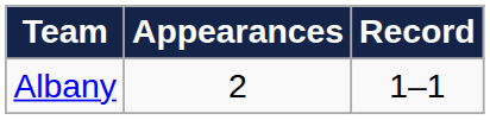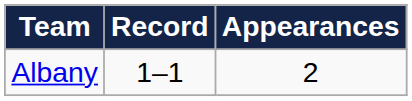 <table class="wikitable" style="text-align:center">
 <tr>
 <th style="background:#132448; color:#FFFFFF;">Team</th>
+<th style="background:#132448; color:#FFFFFF;">Record</th>
 <th style="background:#132448; color:#FFFFFF;">Appearances</th>
-<th style="background:#132448; color:#FFFFFF;">Record</th>
 </tr>
 <tr>
 <td><a href='#'>Albany</a></td>
+<td>1–1</td>
 <td>2</td>
-<td>1–1</td>
 </tr>
 </table>
